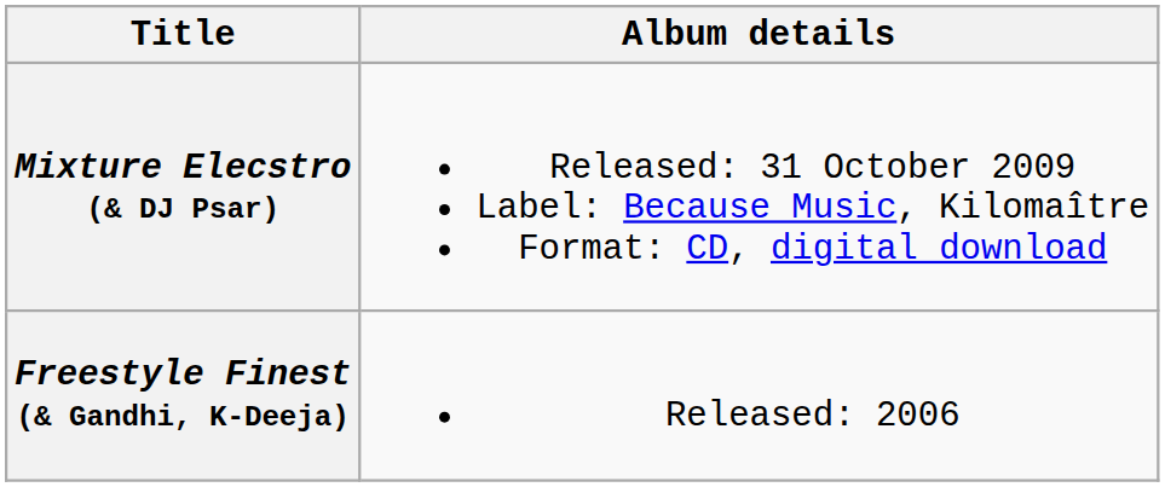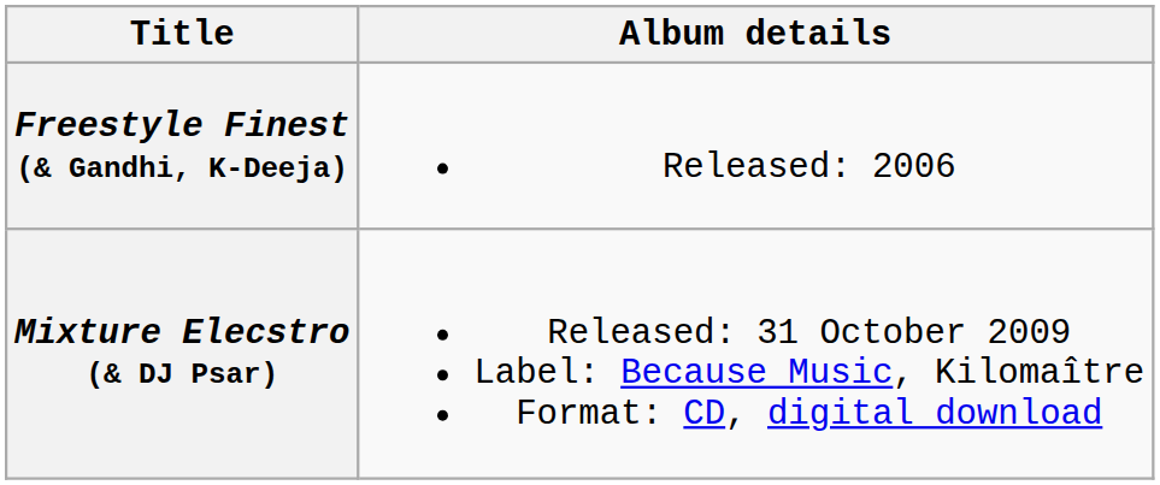 <table class="wikitable plainrowheaders" style="text-align:center;">
 <tr>
 <th scope="col">Title</th>
 <th scope="col">Album details</th>
 </tr>
 <tr>
+<th scope="row"><em>Freestyle Finest</em><br><small>(& Gandhi, K-Deeja)</small></th>
+<td><br><ul><li>Released: 2006</li></ul></td>
+</tr>
+<tr>
 <th scope="row"><em>Mixture Elecstro</em><br><small>(& DJ Psar)</small></th>
 <td><br><ul><li>Released: 31 October 2009</li><li>Label: <a href='#'>Because Music</a>, Kilomaître</li><li>Format: <a href='#'>CD</a>, <a href='#'>digital download</a></li></ul></td>
 </tr>
-<tr>
-<th scope="row"><em>Freestyle Finest</em><br><small>(& Gandhi, K-Deeja)</small></th>
-<td><br><ul><li>Released: 2006</li></ul></td>
-</tr>
 </table>
